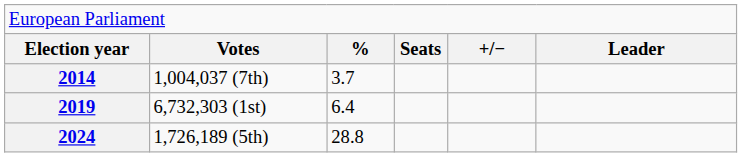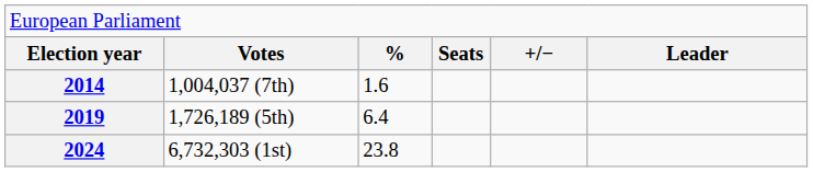 <table class=wikitable style="width:50%; border:1px #AAAAFF solid">
 <tr>
 <td colspan=6><a href='#'>European Parliament</a></td>
 </tr>
 <tr>
 <th width=13%>Election year</th>
 <th width=16%>Votes</th>
 <th width=6%>%</th>
 <th width=1%>Seats</th>
 <th width=8%>+/−</th>
 <th width=18%>Leader</th>
 </tr>
 <tr>
 <th><a href='#'>2014</a></th>
 <td>1,004,037 (7th)</td>
-<td>3.7</td>
+<td>1.6</td>
 <td></td>
 <td></td>
 <td></td>
 </tr>
 <tr>
 <th><a href='#'>2019</a></th>
-<td>6,732,303 (1st)</td>
+<td>1,726,189 (5th)</td>
 <td>6.4</td>
 <td></td>
 <td></td>
 <td></td>
 </tr>
 <tr>
 <th><a href='#'>2024</a></th>
-<td>1,726,189 (5th)</td>
-<td>28.8</td>
+<td>6,732,303 (1st)</td>
+<td>23.8</td>
 <td></td>
 <td></td>
 <td></td>
 </tr>
 </table>
